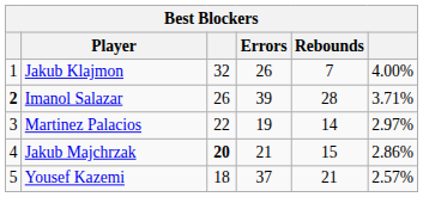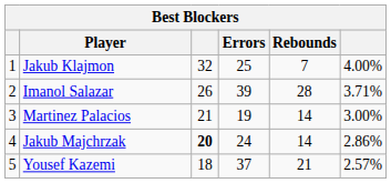 <table class="wikitable sortable" style=font-size:90%>
 <tr>
 <th colspan=7>Best Blockers</th>
 </tr>
 <tr>
 <th></th>
 <th width=158>Player</th>
 <th width=20></th>
 <th width=20>Errors</th>
 <th width=20>Rebounds</th>
 <th width=20></th>
 </tr>
 <tr>
 <td>1</td>
 <td> <a href='#'>Jakub Klajmon</a></td>
 <td align=center>32</td>
-<td align=center>26</td>
+<td align=center>25</td>
 <td align=center>7</td>
 <td align=center>4.00%</td>
 </tr>
 <tr>
-<td><strong>2</strong></td>
+<td>2</td>
 <td> <a href='#'>Imanol Salazar</a></td>
 <td align=center>26</td>
 <td align=center>39</td>
 <td align=center>28</td>
 <td align=center>3.71%</td>
 </tr>
 <tr>
 <td>3</td>
 <td> <a href='#'>Martinez Palacios</a></td>
-<td align=center>22</td>
+<td align=center>21</td>
 <td align=center>19</td>
 <td align=center>14</td>
-<td align=center>2.97%</td>
+<td align=center>3.00%</td>
 </tr>
 <tr>
 <td>4</td>
 <td> <a href='#'>Jakub Majchrzak</a></td>
 <td align=center><strong>20</strong></td>
-<td align=center>21</td>
-<td align=center>15</td>
+<td align=center>24</td>
+<td align=center>14</td>
 <td align=center>2.86%</td>
 </tr>
 <tr>
 <td>5</td>
 <td> <a href='#'>Yousef Kazemi</a></td>
 <td align=center>18</td>
 <td align=center>37</td>
 <td align=center>21</td>
 <td align=center>2.57%</td>
 </tr>
 </table>
